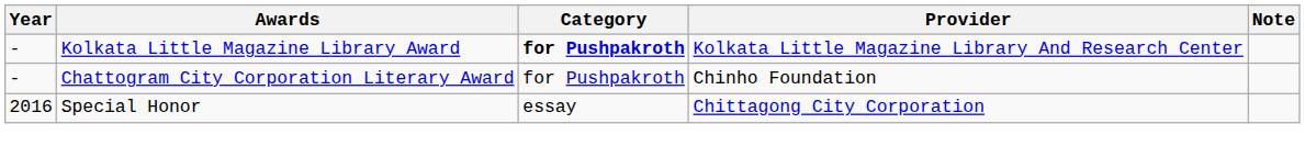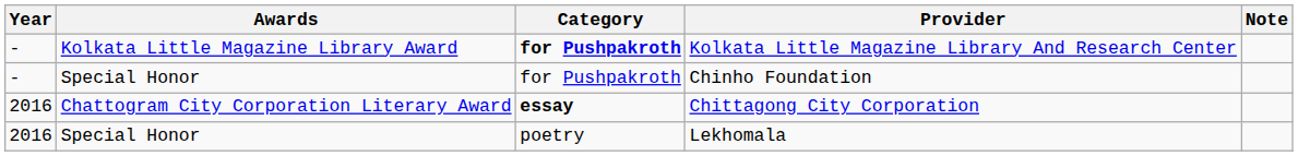 <table class="wikitable sortable">
 <tr>
 <th>Year</th>
 <th>Awards</th>
 <th>Category</th>
 <th>Provider</th>
 <th>Note</th>
 </tr>
 <tr>
 <td>-</td>
 <td><a href='#'>Kolkata Little Magazine Library Award</a></td>
 <td><strong>for <a href='#'>Pushpakroth</a></strong></td>
 <td><a href='#'>Kolkata Little Magazine Library And Research Center</a></td>
 <td></td>
 </tr>
 <tr>
 <td>-</td>
-<td><a href='#'>Chattogram City Corporation Literary Award</a></td>
+<td>Special Honor</td>
 <td>for <a href='#'>Pushpakroth</a></td>
 <td>Chinho Foundation</td>
 <td></td>
 </tr>
 <tr>
 <td>2016</td>
-<td>Special Honor</td>
-<td>essay</td>
+<td><a href='#'>Chattogram City Corporation Literary Award</a></td>
+<td><strong>essay</strong></td>
 <td><a href='#'>Chittagong City Corporation</a></td>
 <td></td>
 </tr>
+<tr>
+<td>2016</td>
+<td>Special Honor</td>
+<td>poetry</td>
+<td>Lekhomala</td>
+<td></td>
+</tr>
 </table>
